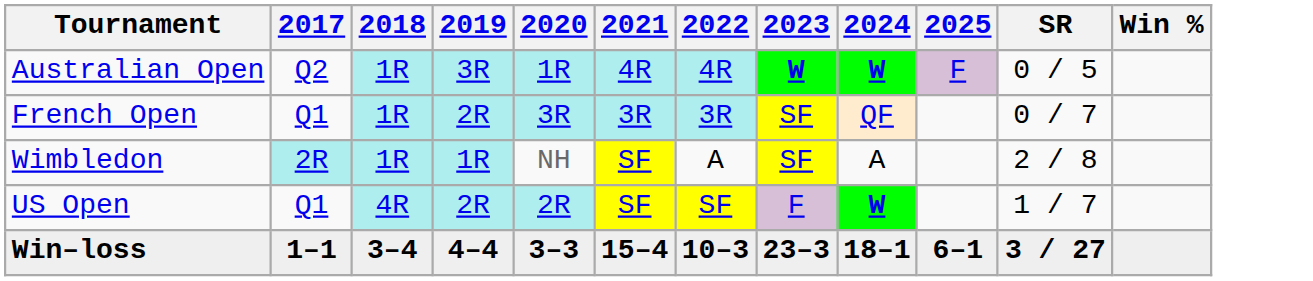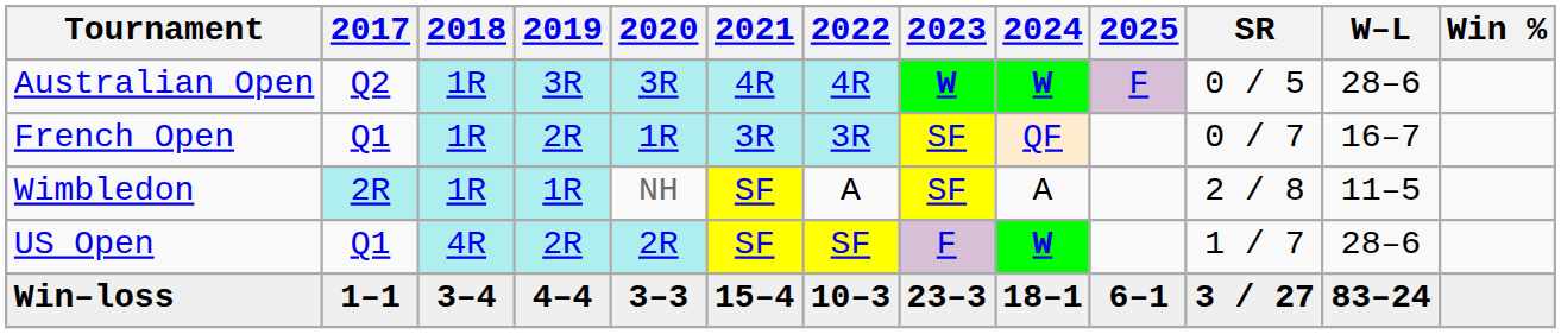 <table class="wikitable" style="text-align:center;font-size:96%;">
 <tr>
 <th>Tournament</th>
 <th><a href='#'>2017</a></th>
 <th><a href='#'>2018</a></th>
 <th><a href='#'>2019</a></th>
 <th><a href='#'>2020</a></th>
 <th><a href='#'>2021</a></th>
 <th><a href='#'>2022</a></th>
 <th><a href='#'>2023</a></th>
 <th><a href='#'>2024</a></th>
 <th><a href='#'>2025</a></th>
 <th>SR</th>
+<th>W–L</th>
 <th>Win %</th>
 </tr>
 <tr>
 <td align=left><a href='#'>Australian Open</a></td>
 <td><a href='#'>Q2</a></td>
 <td style=background:#afeeee><a href='#'>1R</a></td>
 <td style=background:#afeeee><a href='#'>3R</a></td>
-<td style=background:#afeeee><a href='#'>1R</a></td>
+<td style=background:#afeeee><a href='#'>3R</a></td>
 <td style=background:#afeeee><a href='#'>4R</a></td>
 <td style=background:#afeeee><a href='#'>4R</a></td>
 <td style=background:lime><strong><a href='#'>W</a></strong></td>
 <td style=background:lime><strong><a href='#'>W</a></strong></td>
 <td style=background:thistle><a href='#'>F</a></td>
 <td>0 / 5</td>
+<td>28–6</td>
 <td></td>
 </tr>
 <tr>
 <td align=left><a href='#'>French Open</a></td>
 <td><a href='#'>Q1</a></td>
 <td style=background:#afeeee><a href='#'>1R</a></td>
 <td style=background:#afeeee><a href='#'>2R</a></td>
-<td style=background:#afeeee><a href='#'>3R</a></td>
+<td style=background:#afeeee><a href='#'>1R</a></td>
 <td style=background:#afeeee><a href='#'>3R</a></td>
 <td style=background:#afeeee><a href='#'>3R</a></td>
 <td style=background:yellow><a href='#'>SF</a></td>
 <td style=background:#ffebcd><a href='#'>QF</a></td>
 <td></td>
 <td>0 / 7</td>
+<td>16–7</td>
 <td></td>
 </tr>
 <tr>
 <td align=left><a href='#'>Wimbledon</a></td>
 <td style=background:#afeeee><a href='#'>2R</a></td>
 <td style=background:#afeeee><a href='#'>1R</a></td>
 <td style=background:#afeeee><a href='#'>1R</a></td>
 <td style="color:dimGrey;">NH</td>
 <td style=background:yellow><a href='#'>SF</a></td>
 <td>A</td>
 <td style=background:yellow><a href='#'>SF</a></td>
 <td>A</td>
 <td></td>
 <td>2 / 8</td>
+<td>11–5</td>
 <td></td>
 </tr>
 <tr>
 <td align=left><a href='#'>US Open</a></td>
 <td><a href='#'>Q1</a></td>
 <td style=background:#afeeee><a href='#'>4R</a></td>
 <td style=background:#afeeee><a href='#'>2R</a></td>
 <td style=background:#afeeee><a href='#'>2R</a></td>
 <td style=background:yellow><a href='#'>SF</a></td>
 <td bgcolor=yellow><a href='#'>SF</a></td>
 <td bgcolor=thistle><a href='#'>F</a></td>
 <td style=background:lime><strong><a href='#'>W</a></strong></td>
 <td></td>
 <td>1 / 7</td>
+<td>28–6</td>
 <td></td>
 </tr>
 <tr style=font-weight:bold;background:#efefef>
 <td style=text-align:left>Win–loss</td>
 <td>1–1</td>
 <td>3–4</td>
 <td>4–4</td>
 <td>3–3</td>
 <td>15–4</td>
 <td>10–3</td>
 <td>23–3</td>
 <td>18–1</td>
 <td>6–1</td>
 <td>3 / 27</td>
+<td>83–24</td>
 <td></td>
 </tr>
 </table>
